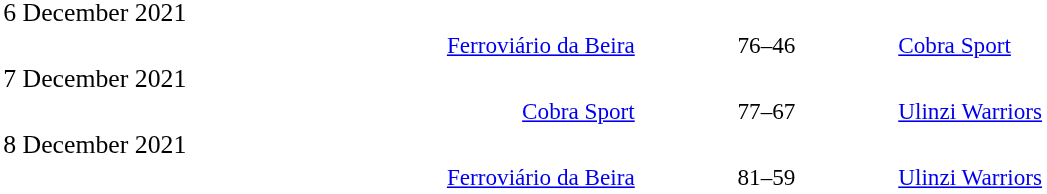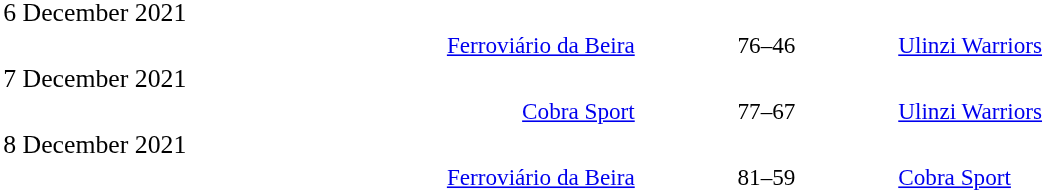 <table style="width:100%;" cellspacing="1">
 <tr>
 <th width=25%></th>
 <th width=2%></th>
 <th width=6%></th>
 <th width=2%></th>
 <th width=25%></th>
 </tr>
 <tr>
 <td>6 December 2021</td>
 </tr>
 <tr style=font-size:90%>
 <td align=right><a href='#'>Ferroviário da Beira</a> </td>
 <td></td>
 <td align=center>76–46</td>
 <td></td>
-<td> <a href='#'>Cobra Sport</a></td>
+<td> <a href='#'>Ulinzi Warriors</a></td>
 <td></td>
 </tr>
 <tr>
 <td>7 December 2021</td>
 </tr>
 <tr style=font-size:90%>
 <td align=right><a href='#'>Cobra Sport</a> </td>
 <td></td>
 <td align=center>77–67</td>
 <td></td>
 <td> <a href='#'>Ulinzi Warriors</a></td>
 <td></td>
 </tr>
 <tr>
 <td>8 December 2021</td>
 </tr>
 <tr style=font-size:90%>
 <td align=right><a href='#'>Ferroviário da Beira</a> </td>
 <td></td>
 <td align=center>81–59</td>
 <td></td>
-<td> <a href='#'>Ulinzi Warriors</a></td>
+<td> <a href='#'>Cobra Sport</a></td>
 <td></td>
 </tr>
 <tr>
 </tr>
 <tr>
 </tr>
 </table>
